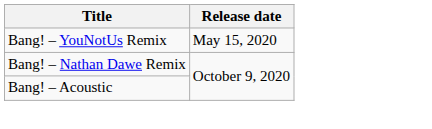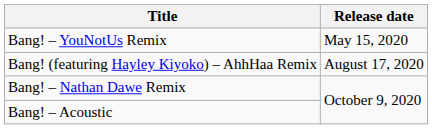 <table class="wikitable">
 <tr>
 <th>Title</th>
 <th>Release date</th>
 </tr>
 <tr>
 <td>Bang! – <a href='#'>YouNotUs</a> Remix</td>
 <td>May 15, 2020</td>
 </tr>
 <tr>
+<td>Bang! (featuring <a href='#'>Hayley Kiyoko</a>) – AhhHaa Remix</td>
+<td>August 17, 2020</td>
+</tr>
+<tr>
 <td>Bang! – <a href='#'>Nathan Dawe</a> Remix</td>
 <td rowspan="2">October 9, 2020</td>
 </tr>
 <tr>
 <td>Bang! – Acoustic</td>
 </tr>
 </table>
